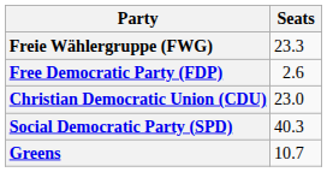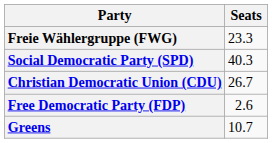 <table class="wikitable">
 <tr>
 <th scope="col">Party</th>
 <th scope="col">Seats</th>
 </tr>
 <tr>
 <th scope="row" style="text-align: left;">Freie Wählergruppe (FWG)</th>
 <td style="text-align: right; padding-right: 1em;">23.3</td>
 </tr>
 <tr>
-<th scope="row" style="text-align: left;"><a href='#'>Free Democratic Party (FDP)</a></th>
-<td style="text-align: right; padding-right: 1em;">2.6</td>
+<th scope="row" style="text-align: left;"><a href='#'>Social Democratic Party (SPD)</a></th>
+<td style="text-align: right; padding-right: 1em;">40.3</td>
 </tr>
 <tr>
 <th scope="row" style="text-align: left;"><a href='#'>Christian Democratic Union (CDU)</a></th>
-<td style="text-align: right; padding-right: 1em;">23.0</td>
+<td style="text-align: right; padding-right: 1em;">26.7</td>
 </tr>
 <tr>
-<th scope="row" style="text-align: left;"><a href='#'>Social Democratic Party (SPD)</a></th>
-<td style="text-align: right; padding-right: 1em;">40.3</td>
+<th scope="row" style="text-align: left;"><a href='#'>Free Democratic Party (FDP)</a></th>
+<td style="text-align: right; padding-right: 1em;">2.6</td>
 </tr>
 <tr>
 <th scope="row" style="text-align: left;"><a href='#'>Greens</a></th>
 <td style="text-align: right; padding-right: 1em;">10.7</td>
 </tr>
 </table>
